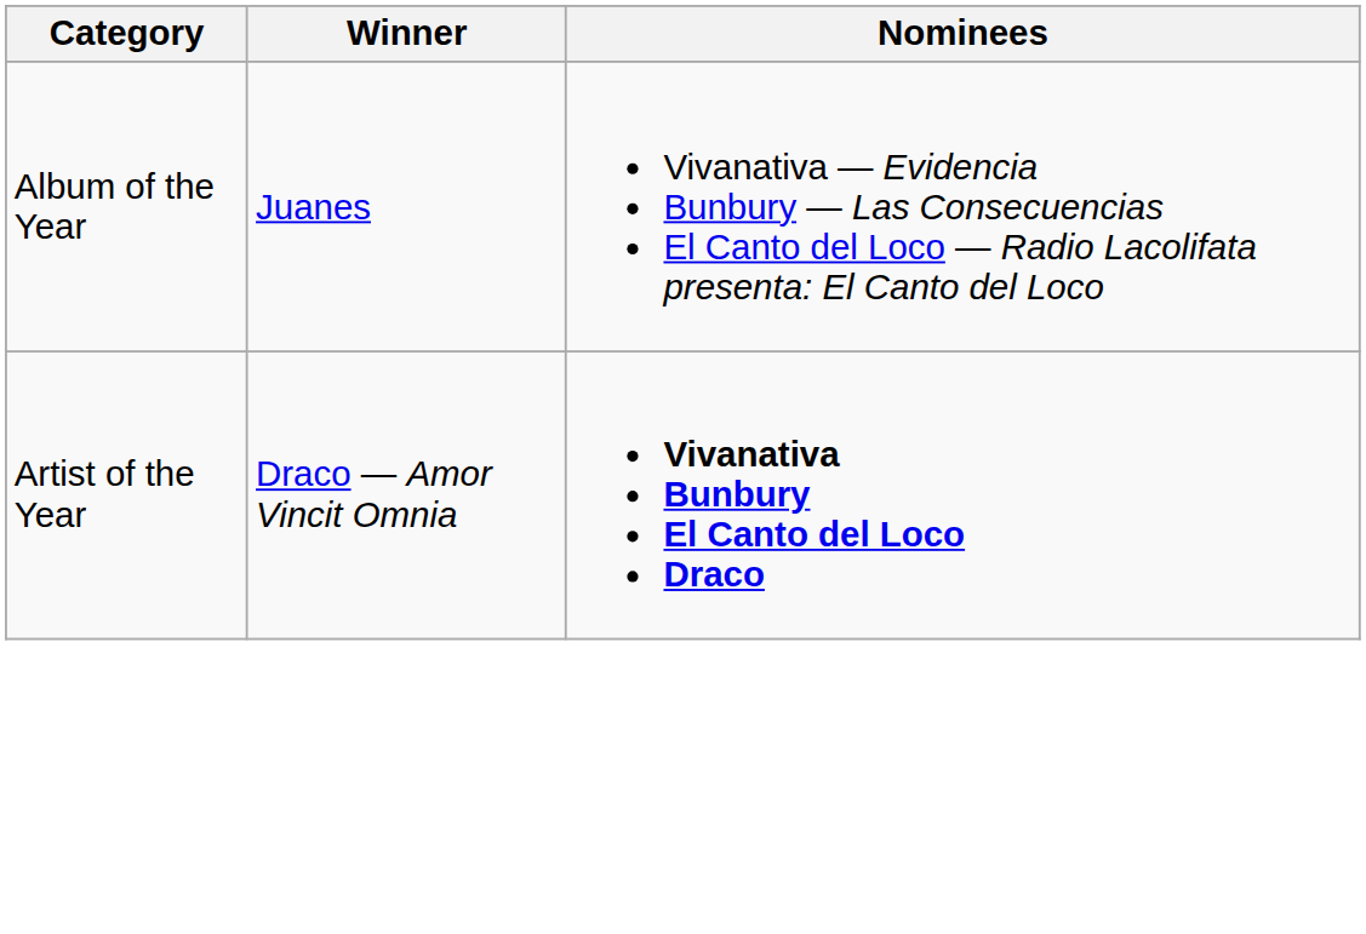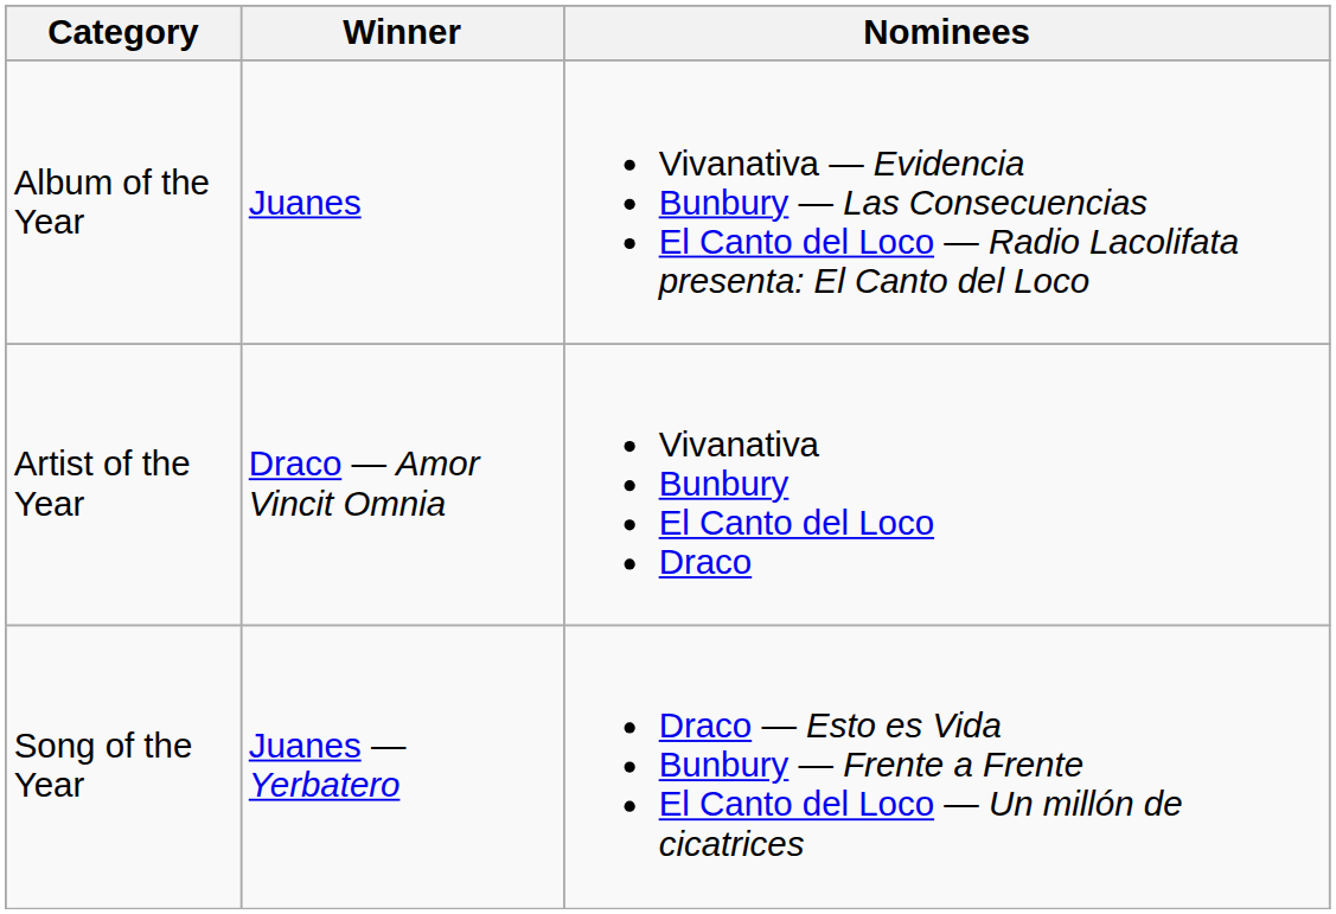 <table class="wikitable">
 <tr>
 <th>Category</th>
 <th>Winner</th>
 <th>Nominees</th>
 </tr>
 <tr>
 <td>Album of the Year</td>
 <td><a href='#'>Juanes</a></td>
 <td><br><ul><li>Vivanativa — <em>Evidencia</em></li><li><a href='#'>Bunbury</a> — <em>Las Consecuencias</em></li><li><a href='#'>El Canto del Loco</a> — <em>Radio Lacolifata presenta: El Canto del Loco</em></li></ul></td>
 </tr>
 <tr>
 <td>Artist of the Year</td>
 <td><a href='#'>Draco</a> — <em>Amor Vincit Omnia</em></td>
-<td><strong><br><ul><li>Vivanativa</li><li><a href='#'>Bunbury</a></li><li><a href='#'>El Canto del Loco</a></li><li><a href='#'>Draco</a></li></ul></strong></td>
+<td><br><ul><li>Vivanativa</li><li><a href='#'>Bunbury</a></li><li><a href='#'>El Canto del Loco</a></li><li><a href='#'>Draco</a></li></ul></td>
+</tr>
+<tr>
+<td>Song of the Year</td>
+<td><a href='#'>Juanes</a> — <em><a href='#'>Yerbatero</a></em></td>
+<td><br><ul><li><a href='#'>Draco</a> — <em>Esto es Vida</em></li><li><a href='#'>Bunbury</a> — <em>Frente a Frente</em></li><li><a href='#'>El Canto del Loco</a> — <em>Un millón de cicatrices</em></li></ul></td>
 </tr>
 </table>
